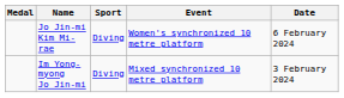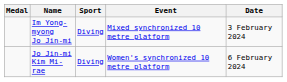 <table class="wikitable sortable" style="font-size:90%; width:50%;">
 <tr>
 <th>Medal</th>
 <th>Name</th>
 <th>Sport</th>
 <th>Event</th>
 <th>Date</th>
 </tr>
 <tr>
 <td></td>
+<td><a href='#'>Im Yong-myong</a><br><a href='#'>Jo Jin-mi</a></td>
+<td><a href='#'>Diving</a></td>
+<td><a href='#'>Mixed synchronized 10 metre platform</a></td>
+<td>3 February 2024</td>
+</tr>
+<tr>
+<td></td>
 <td><a href='#'>Jo Jin-mi</a><br><a href='#'>Kim Mi-rae</a></td>
 <td><a href='#'>Diving</a></td>
 <td><a href='#'>Women's synchronized 10 metre platform</a></td>
 <td>6 February 2024</td>
 </tr>
-<tr>
-<td></td>
-<td><a href='#'>Im Yong-myong</a><br><a href='#'>Jo Jin-mi</a></td>
-<td><a href='#'>Diving</a></td>
-<td><a href='#'>Mixed synchronized 10 metre platform</a></td>
-<td>3 February 2024</td>
-</tr>
 </table>
